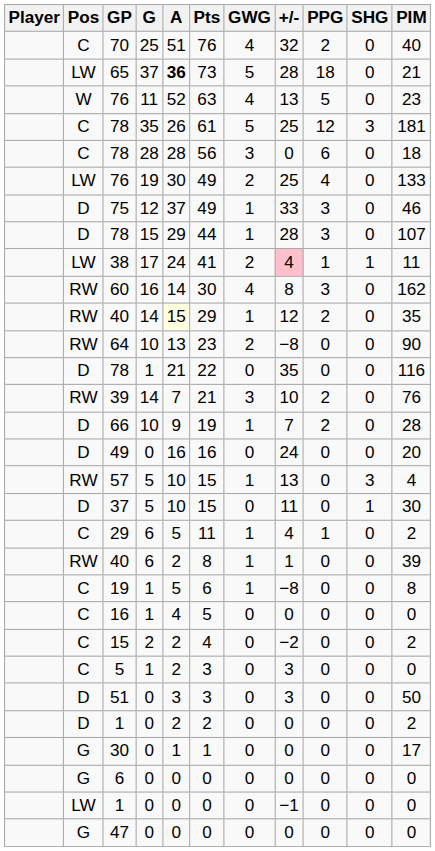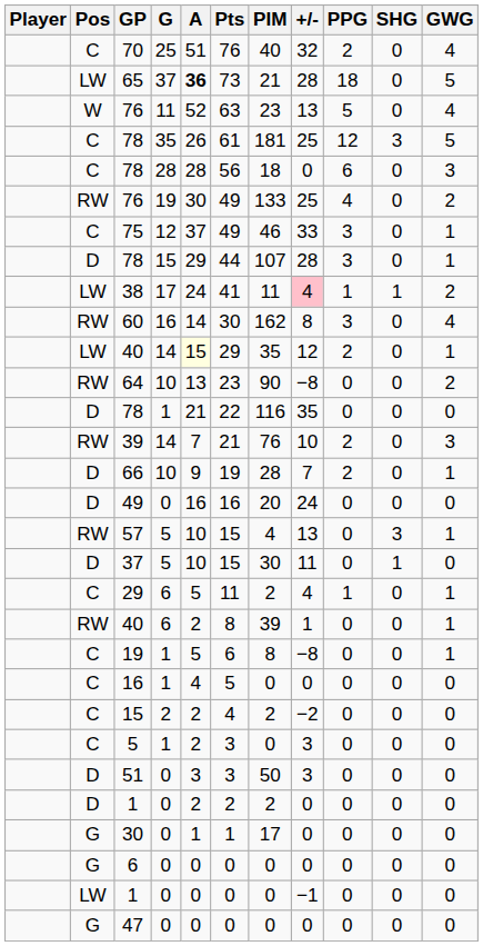 <table class="wikitable sortable" width="60%">
 <tr ALIGN="center">
 <th bgcolor="#DDDDFF" width="10%">Player</th>
 <th bgcolor="#DDDDFF" width="3%" title="Position">Pos</th>
 <th bgcolor="#DDDDFF" width="5%" title="Games played">GP</th>
 <th bgcolor="#DDDDFF" width="5%" title="Goals">G</th>
 <th bgcolor="#DDDDFF" width="5%" title="Assists">A</th>
 <th bgcolor="#DDDDFF" width="5%" title="Points">Pts</th>
-<th bgcolor="#DDDDFF" width="5%" title="Game-winning goals">GWG</th>
+<th bgcolor="#DDDDFF" width="5%" title="Penalties in minutes">PIM</th>
 <th bgcolor="#DDDDFF" width="5%" title="Plus/Minus">+/-</th>
 <th bgcolor="#DDDDFF" width="5%" title="Power-play goals">PPG</th>
 <th bgcolor="#DDDDFF" width="5%" title="Short-handed goals">SHG</th>
-<th bgcolor="#DDDDFF" width="5%" title="Penalties in minutes">PIM</th>
+<th bgcolor="#DDDDFF" width="5%" title="Game-winning goals">GWG</th>
 </tr>
 <tr align="center">
 <td align="right"></td>
 <td>C</td>
 <td>70</td>
 <td>25</td>
 <td>51</td>
 <td>76</td>
-<td>4</td>
+<td>40</td>
 <td>32</td>
 <td>2</td>
 <td>0</td>
-<td>40</td>
+<td>4</td>
 </tr>
 <tr align="center">
 <td align="right"></td>
 <td>LW</td>
 <td>65</td>
 <td>37</td>
 <td><strong>36</strong></td>
 <td>73</td>
-<td>5</td>
+<td>21</td>
 <td>28</td>
 <td>18</td>
 <td>0</td>
-<td>21</td>
+<td>5</td>
 </tr>
 <tr align="center">
 <td align="right"></td>
 <td>W</td>
 <td>76</td>
 <td>11</td>
 <td>52</td>
 <td>63</td>
-<td>4</td>
+<td>23</td>
 <td>13</td>
 <td>5</td>
 <td>0</td>
-<td>23</td>
+<td>4</td>
 </tr>
 <tr align="center">
 <td align="right"></td>
 <td>C</td>
 <td>78</td>
 <td>35</td>
 <td>26</td>
 <td>61</td>
-<td>5</td>
+<td>181</td>
 <td>25</td>
 <td>12</td>
 <td>3</td>
-<td>181</td>
+<td>5</td>
 </tr>
 <tr align="center">
 <td align="right"></td>
 <td>C</td>
 <td>78</td>
 <td>28</td>
 <td>28</td>
 <td>56</td>
-<td>3</td>
+<td>18</td>
 <td>0</td>
 <td>6</td>
 <td>0</td>
-<td>18</td>
+<td>3</td>
 </tr>
 <tr align="center">
 <td align="right"></td>
-<td>LW</td>
+<td>RW</td>
 <td>76</td>
 <td>19</td>
 <td>30</td>
 <td>49</td>
-<td>2</td>
+<td>133</td>
 <td>25</td>
 <td>4</td>
 <td>0</td>
-<td>133</td>
+<td>2</td>
 </tr>
 <tr align="center">
 <td align="right"></td>
-<td>D</td>
+<td>C</td>
 <td>75</td>
 <td>12</td>
 <td>37</td>
 <td>49</td>
-<td>1</td>
+<td>46</td>
 <td>33</td>
 <td>3</td>
 <td>0</td>
-<td>46</td>
+<td>1</td>
 </tr>
 <tr align="center">
 <td align="right"></td>
 <td>D</td>
 <td>78</td>
 <td>15</td>
 <td>29</td>
 <td>44</td>
-<td>1</td>
+<td>107</td>
 <td>28</td>
 <td>3</td>
 <td>0</td>
-<td>107</td>
+<td>1</td>
 </tr>
 <tr align="center">
 <td align="right"></td>
 <td>LW</td>
 <td>38</td>
 <td>17</td>
 <td>24</td>
 <td>41</td>
-<td>2</td>
+<td>11</td>
 <td style="background: pink;">4</td>
 <td>1</td>
 <td>1</td>
-<td>11</td>
+<td>2</td>
 </tr>
 <tr align="center">
 <td align="right"></td>
 <td>RW</td>
 <td>60</td>
 <td>16</td>
 <td>14</td>
 <td>30</td>
-<td>4</td>
+<td>162</td>
 <td>8</td>
 <td>3</td>
 <td>0</td>
-<td>162</td>
+<td>4</td>
 </tr>
 <tr align="center">
 <td align="right"></td>
-<td>RW</td>
+<td>LW</td>
 <td>40</td>
 <td>14</td>
 <td style="background: lightyellow;">15</td>
 <td>29</td>
-<td>1</td>
+<td>35</td>
 <td>12</td>
 <td>2</td>
 <td>0</td>
-<td>35</td>
+<td>1</td>
 </tr>
 <tr align="center">
 <td align="right"></td>
 <td>RW</td>
 <td>64</td>
 <td>10</td>
 <td>13</td>
 <td>23</td>
-<td>2</td>
+<td>90</td>
 <td>−8</td>
 <td>0</td>
 <td>0</td>
-<td>90</td>
+<td>2</td>
 </tr>
 <tr align="center">
 <td align="right"></td>
 <td>D</td>
 <td>78</td>
 <td>1</td>
 <td>21</td>
 <td>22</td>
-<td>0</td>
+<td>116</td>
 <td>35</td>
 <td>0</td>
 <td>0</td>
-<td>116</td>
+<td>0</td>
 </tr>
 <tr align="center">
 <td align="right"></td>
 <td>RW</td>
 <td>39</td>
 <td>14</td>
 <td>7</td>
 <td>21</td>
-<td>3</td>
+<td>76</td>
 <td>10</td>
 <td>2</td>
 <td>0</td>
-<td>76</td>
+<td>3</td>
 </tr>
 <tr align="center">
 <td align="right"></td>
 <td>D</td>
 <td>66</td>
 <td>10</td>
 <td>9</td>
 <td>19</td>
-<td>1</td>
+<td>28</td>
 <td>7</td>
 <td>2</td>
 <td>0</td>
-<td>28</td>
+<td>1</td>
 </tr>
 <tr align="center">
 <td align="right"></td>
 <td>D</td>
 <td>49</td>
 <td>0</td>
 <td>16</td>
 <td>16</td>
-<td>0</td>
+<td>20</td>
 <td>24</td>
 <td>0</td>
 <td>0</td>
-<td>20</td>
+<td>0</td>
 </tr>
 <tr align="center">
 <td align="right"></td>
 <td>RW</td>
 <td>57</td>
 <td>5</td>
 <td>10</td>
 <td>15</td>
-<td>1</td>
+<td>4</td>
 <td>13</td>
 <td>0</td>
 <td>3</td>
-<td>4</td>
+<td>1</td>
 </tr>
 <tr align="center">
 <td align="right"></td>
 <td>D</td>
 <td>37</td>
 <td>5</td>
 <td>10</td>
 <td>15</td>
-<td>0</td>
+<td>30</td>
 <td>11</td>
 <td>0</td>
 <td>1</td>
-<td>30</td>
+<td>0</td>
 </tr>
 <tr align="center">
 <td align="right"></td>
 <td>C</td>
 <td>29</td>
 <td>6</td>
 <td>5</td>
 <td>11</td>
-<td>1</td>
+<td>2</td>
 <td>4</td>
 <td>1</td>
 <td>0</td>
-<td>2</td>
+<td>1</td>
 </tr>
 <tr align="center">
 <td align="right"></td>
 <td>RW</td>
 <td>40</td>
 <td>6</td>
 <td>2</td>
 <td>8</td>
-<td>1</td>
+<td>39</td>
 <td>1</td>
 <td>0</td>
 <td>0</td>
-<td>39</td>
+<td>1</td>
 </tr>
 <tr align="center">
 <td align="right"></td>
 <td>C</td>
 <td>19</td>
 <td>1</td>
 <td>5</td>
 <td>6</td>
-<td>1</td>
+<td>8</td>
 <td>−8</td>
 <td>0</td>
 <td>0</td>
-<td>8</td>
+<td>1</td>
 </tr>
 <tr align="center">
 <td align="right"></td>
 <td>C</td>
 <td>16</td>
 <td>1</td>
 <td>4</td>
 <td>5</td>
 <td>0</td>
 <td>0</td>
 <td>0</td>
 <td>0</td>
 <td>0</td>
 </tr>
 <tr align="center">
 <td align="right"></td>
 <td>C</td>
 <td>15</td>
 <td>2</td>
 <td>2</td>
 <td>4</td>
-<td>0</td>
+<td>2</td>
 <td>−2</td>
 <td>0</td>
 <td>0</td>
-<td>2</td>
+<td>0</td>
 </tr>
 <tr align="center">
 <td align="right"></td>
 <td>C</td>
 <td>5</td>
 <td>1</td>
 <td>2</td>
 <td>3</td>
 <td>0</td>
 <td>3</td>
 <td>0</td>
 <td>0</td>
 <td>0</td>
 </tr>
 <tr align="center">
 <td align="right"></td>
 <td>D</td>
 <td>51</td>
 <td>0</td>
 <td>3</td>
 <td>3</td>
-<td>0</td>
+<td>50</td>
 <td>3</td>
 <td>0</td>
 <td>0</td>
-<td>50</td>
+<td>0</td>
 </tr>
 <tr align="center">
 <td align="right"></td>
 <td>D</td>
 <td>1</td>
 <td>0</td>
 <td>2</td>
 <td>2</td>
+<td>2</td>
 <td>0</td>
 <td>0</td>
 <td>0</td>
 <td>0</td>
-<td>2</td>
 </tr>
 <tr align="center">
 <td align="right"></td>
 <td>G</td>
 <td>30</td>
 <td>0</td>
 <td>1</td>
 <td>1</td>
+<td>17</td>
 <td>0</td>
 <td>0</td>
 <td>0</td>
 <td>0</td>
-<td>17</td>
 </tr>
 <tr align="center">
 <td align="right"></td>
 <td>G</td>
 <td>6</td>
 <td>0</td>
 <td>0</td>
 <td>0</td>
 <td>0</td>
 <td>0</td>
 <td>0</td>
 <td>0</td>
 <td>0</td>
 </tr>
 <tr align="center">
 <td align="right"></td>
 <td>LW</td>
 <td>1</td>
 <td>0</td>
 <td>0</td>
 <td>0</td>
 <td>0</td>
 <td>−1</td>
 <td>0</td>
 <td>0</td>
 <td>0</td>
 </tr>
 <tr align="center">
 <td align="right"></td>
 <td>G</td>
 <td>47</td>
 <td>0</td>
 <td>0</td>
 <td>0</td>
 <td>0</td>
 <td>0</td>
 <td>0</td>
 <td>0</td>
 <td>0</td>
 </tr>
 </table>
